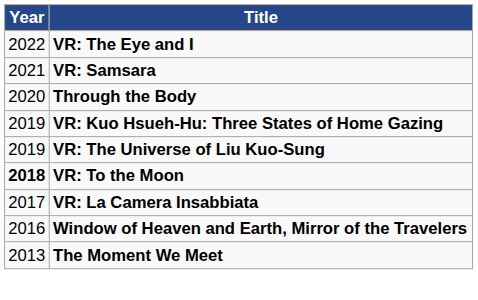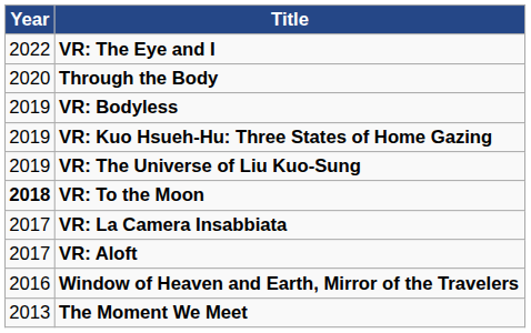 <table class="wikitable">
 <tr>
 <th style="background:#254787;color:white;font-weight:bold;text-align:center;">Year</th>
 <th style="background:#254787;color:white;font-weight:bold;text-align:center; width:400px;">Title</th>
 </tr>
 <tr>
 <td>2022</td>
 <td><strong>VR: The Eye and I</strong></td>
 </tr>
 <tr>
-<td>2021</td>
-<td><strong>VR: Samsara</strong></td>
+<td>2020</td>
+<td><strong>Through the Body</strong></td>
 </tr>
 <tr>
-<td>2020</td>
-<td><strong>Through the Body</strong></td>
+<td>2019</td>
+<td><strong>VR: Bodyless</strong></td>
 </tr>
 <tr>
 <td>2019</td>
 <td><strong>VR: Kuo Hsueh-Hu: Three States of Home Gazing</strong></td>
 </tr>
 <tr>
 <td>2019</td>
 <td><strong>VR: The Universe of Liu Kuo-Sung</strong></td>
 </tr>
 <tr>
 <td><strong>2018</strong></td>
 <td><strong>VR: To the Moon</strong></td>
 </tr>
 <tr>
 <td>2017</td>
 <td><strong>VR: La Camera Insabbiata</strong></td>
 </tr>
 <tr>
+<td>2017</td>
+<td><strong>VR: Aloft</strong></td>
+</tr>
+<tr>
 <td>2016</td>
 <td><strong>Window of Heaven and Earth, Mirror of the Travelers</strong></td>
 </tr>
 <tr>
 <td>2013</td>
 <td><strong>The Moment We Meet</strong></td>
 </tr>
 </table>
